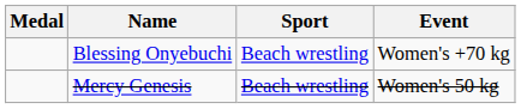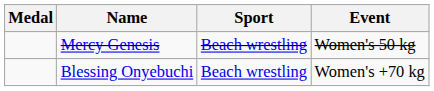 <table class="wikitable sortable" style="font-size: 95%;">
 <tr>
 <th>Medal</th>
 <th>Name</th>
 <th>Sport</th>
 <th>Event</th>
 </tr>
 <tr>
+<td><s></s></td>
+<td><s><a href='#'>Mercy Genesis</a></s></td>
+<td><s><a href='#'>Beach wrestling</a></s></td>
+<td><s>Women's 50 kg</s></td>
+</tr>
+<tr>
 <td></td>
 <td><a href='#'>Blessing Onyebuchi</a></td>
 <td><a href='#'>Beach wrestling</a></td>
 <td>Women's +70 kg</td>
 </tr>
-<tr>
-<td><s></s></td>
-<td><s><a href='#'>Mercy Genesis</a></s></td>
-<td><s><a href='#'>Beach wrestling</a></s></td>
-<td><s>Women's 50 kg</s></td>
-</tr>
 </table>
